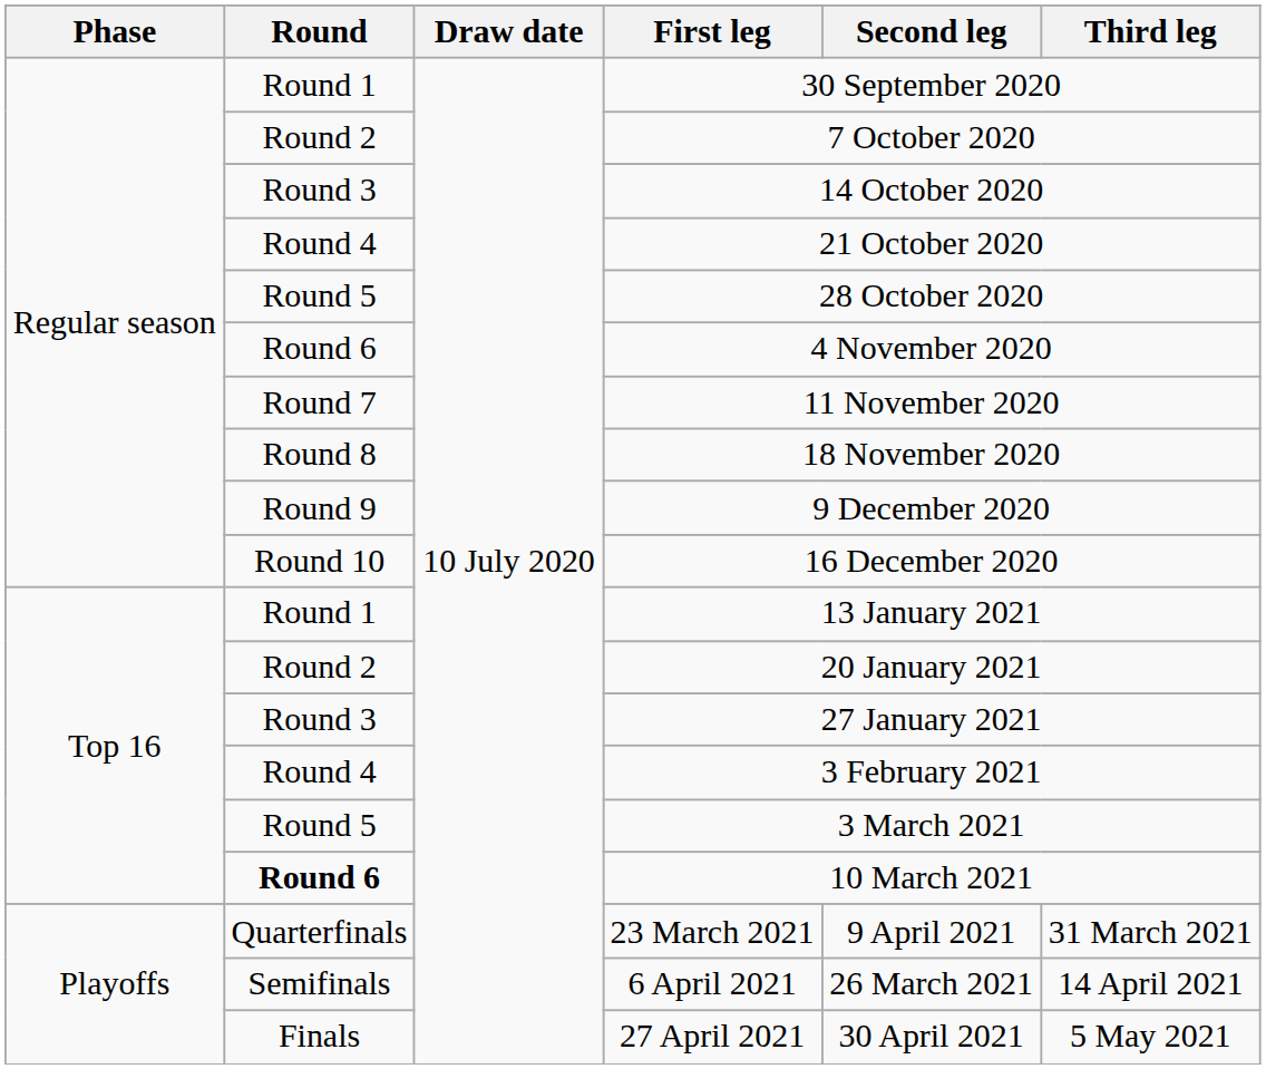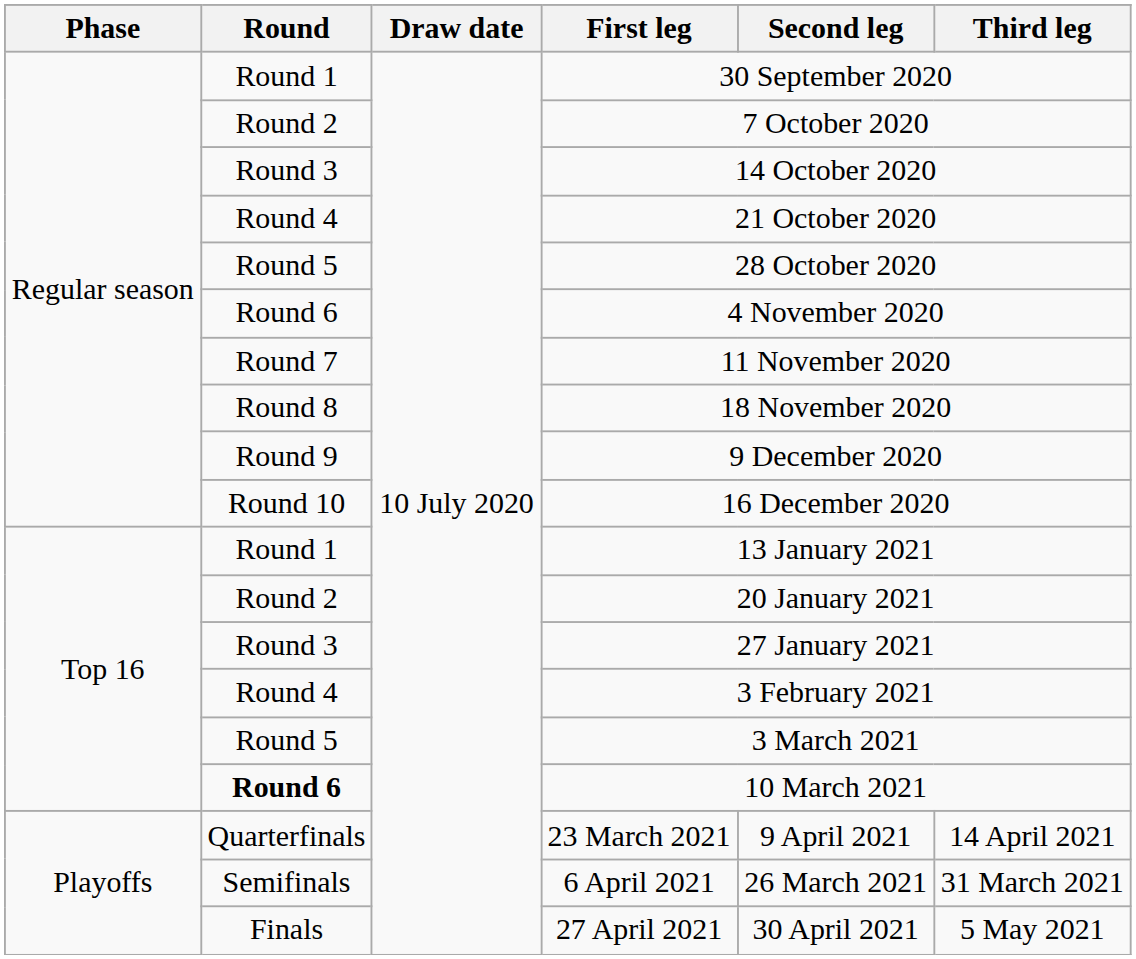 <table class="wikitable" style="text-align:center">
 <tr>
 <th>Phase</th>
 <th>Round</th>
 <th>Draw date</th>
 <th>First leg</th>
 <th>Second leg</th>
 <th>Third leg</th>
 </tr>
 <tr>
 <td rowspan="10">Regular season</td>
 <td>Round 1</td>
 <td rowspan="19">10 July 2020</td>
 <td colspan="3">30 September 2020</td>
 </tr>
 <tr>
 <td>Round 2</td>
 <td colspan="3">7 October 2020</td>
 </tr>
 <tr>
 <td>Round 3</td>
 <td colspan="3">14 October 2020</td>
 </tr>
 <tr>
 <td>Round 4</td>
 <td colspan="3">21 October 2020</td>
 </tr>
 <tr>
 <td>Round 5</td>
 <td colspan="3">28 October 2020</td>
 </tr>
 <tr>
 <td>Round 6</td>
 <td colspan="3">4 November 2020</td>
 </tr>
 <tr>
 <td>Round 7</td>
 <td colspan="3">11 November 2020</td>
 </tr>
 <tr>
 <td>Round 8</td>
 <td colspan="3">18 November 2020</td>
 </tr>
 <tr>
 <td>Round 9</td>
 <td colspan="3">9 December 2020</td>
 </tr>
 <tr>
 <td>Round 10</td>
 <td colspan="3">16 December 2020</td>
 </tr>
 <tr>
 <td rowspan="6">Top 16</td>
 <td>Round 1</td>
 <td colspan="3">13 January 2021</td>
 </tr>
 <tr>
 <td>Round 2</td>
 <td colspan="3">20 January 2021</td>
 </tr>
 <tr>
 <td>Round 3</td>
 <td colspan="3">27 January 2021</td>
 </tr>
 <tr>
 <td>Round 4</td>
 <td colspan="3">3 February 2021</td>
 </tr>
 <tr>
 <td>Round 5</td>
 <td colspan="3">3 March 2021</td>
 </tr>
 <tr>
 <td><strong>Round 6</strong></td>
 <td colspan="3">10 March 2021</td>
 </tr>
 <tr>
 <td rowspan="3">Playoffs</td>
 <td>Quarterfinals</td>
 <td>23 March 2021</td>
 <td>9 April 2021</td>
-<td>31 March 2021</td>
+<td>14 April 2021</td>
 </tr>
 <tr>
 <td>Semifinals</td>
 <td>6 April 2021</td>
 <td>26 March 2021</td>
-<td>14 April 2021</td>
+<td>31 March 2021</td>
 </tr>
 <tr>
 <td>Finals</td>
 <td>27 April 2021</td>
 <td>30 April 2021</td>
 <td>5 May 2021</td>
 </tr>
 </table>
